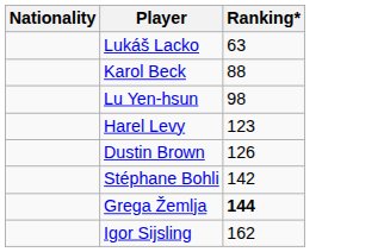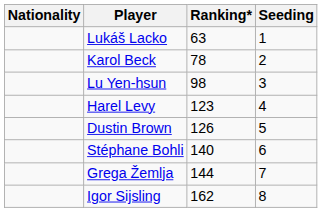 <table class="wikitable" border="1">
 <tr>
 <th>Nationality</th>
 <th>Player</th>
 <th>Ranking*</th>
+<th>Seeding</th>
 </tr>
 <tr>
 <td></td>
 <td><a href='#'>Lukáš Lacko</a></td>
 <td>63</td>
+<td>1</td>
 </tr>
 <tr>
 <td></td>
 <td><a href='#'>Karol Beck</a></td>
-<td>88</td>
+<td>78</td>
+<td>2</td>
 </tr>
 <tr>
 <td></td>
 <td><a href='#'>Lu Yen-hsun</a></td>
 <td>98</td>
+<td>3</td>
 </tr>
 <tr>
 <td></td>
 <td><a href='#'>Harel Levy</a></td>
 <td>123</td>
+<td>4</td>
 </tr>
 <tr>
 <td></td>
 <td><a href='#'>Dustin Brown</a></td>
 <td>126</td>
+<td>5</td>
 </tr>
 <tr>
 <td></td>
 <td><a href='#'>Stéphane Bohli</a></td>
-<td>142</td>
+<td>140</td>
+<td>6</td>
 </tr>
 <tr>
 <td></td>
 <td><a href='#'>Grega Žemlja</a></td>
-<td><strong>144</strong></td>
+<td>144</td>
+<td>7</td>
 </tr>
 <tr>
 <td></td>
 <td><a href='#'>Igor Sijsling</a></td>
 <td>162</td>
+<td>8</td>
 </tr>
 </table>
